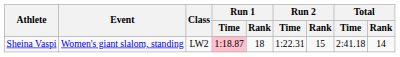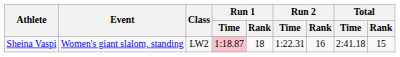 <table class="wikitable" style="font-size:90%; text-align:center">
 <tr>
 <th rowspan=2>Athlete</th>
 <th rowspan=2>Event</th>
 <th rowspan=2>Class</th>
 <th colspan=2>Run 1</th>
 <th colspan=2>Run 2</th>
 <th colspan=2>Total</th>
 </tr>
 <tr>
 <th>Time</th>
 <th>Rank</th>
 <th>Time</th>
 <th>Rank</th>
 <th>Time</th>
 <th>Rank</th>
 </tr>
 <tr>
 <td align=left><a href='#'>Sheina Vaspi</a></td>
 <td align=left><a href='#'>Women's giant slalom, standing</a></td>
 <td rowspan=2>LW2</td>
 <td style="background: pink;">1:18.87</td>
 <td>18</td>
 <td>1:22.31</td>
+<td>16</td>
+<td>2:41.18</td>
 <td>15</td>
-<td>2:41.18</td>
-<td>14</td>
 </tr>
 </table>
